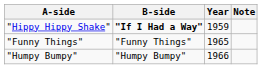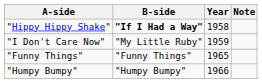 <table class="wikitable">
 <tr>
 <th>A-side</th>
 <th>B-side</th>
 <th>Year</th>
 <th>Note</th>
 </tr>
 <tr>
 <td>"<a href='#'>Hippy Hippy Shake</a>"</td>
 <td><strong>"If I Had a Way"</strong></td>
+<td>1958</td>
+<td></td>
+</tr>
+<tr>
+<td>"I Don't Care Now"</td>
+<td>"My Little Ruby"</td>
 <td>1959</td>
 <td></td>
 </tr>
 <tr>
 <td>"Funny Things"</td>
 <td>"Funny Things"</td>
 <td>1965</td>
 <td></td>
 </tr>
 <tr>
 <td>"Humpy Bumpy"</td>
 <td>"Humpy Bumpy"</td>
 <td>1966</td>
 <td></td>
 </tr>
 </table>
